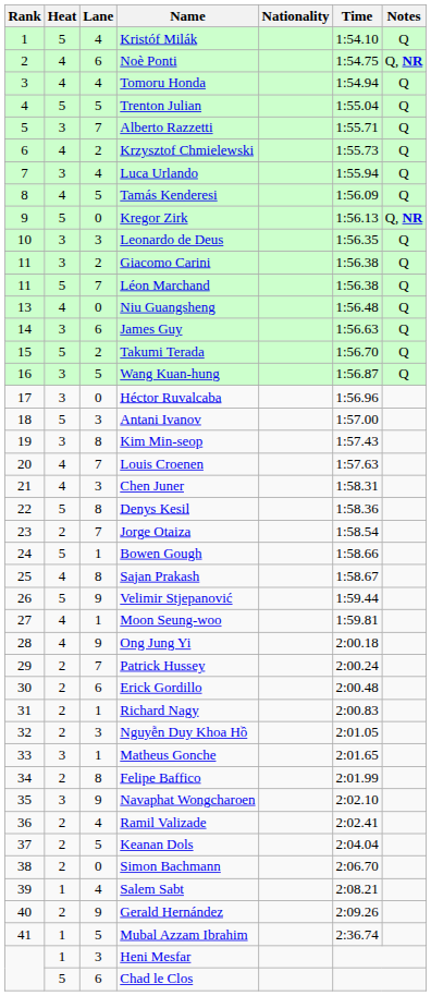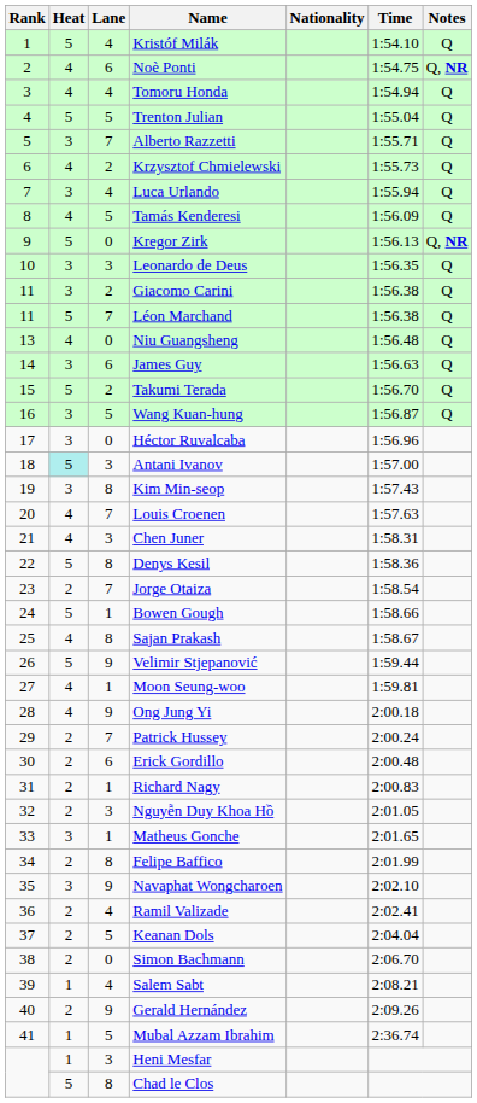 <table class="wikitable sortable" style="text-align:center">
 <tr>
 <th>Rank</th>
 <th>Heat</th>
 <th>Lane</th>
 <th>Name</th>
 <th>Nationality</th>
 <th>Time</th>
 <th>Notes</th>
 </tr>
 <tr bgcolor=ccffcc>
 <td>1</td>
 <td>5</td>
 <td>4</td>
 <td align=left><a href='#'>Kristóf Milák</a></td>
 <td align=left></td>
 <td>1:54.10</td>
 <td>Q</td>
 </tr>
 <tr bgcolor=ccffcc>
 <td>2</td>
 <td>4</td>
 <td>6</td>
 <td align=left><a href='#'>Noè Ponti</a></td>
 <td align=left></td>
 <td>1:54.75</td>
 <td>Q, <strong><a href='#'>NR</a></strong></td>
 </tr>
 <tr bgcolor=ccffcc>
 <td>3</td>
 <td>4</td>
 <td>4</td>
 <td align=left><a href='#'>Tomoru Honda</a></td>
 <td align=left></td>
 <td>1:54.94</td>
 <td>Q</td>
 </tr>
 <tr bgcolor=ccffcc>
 <td>4</td>
 <td>5</td>
 <td>5</td>
 <td align=left><a href='#'>Trenton Julian</a></td>
 <td align=left></td>
 <td>1:55.04</td>
 <td>Q</td>
 </tr>
 <tr bgcolor=ccffcc>
 <td>5</td>
 <td>3</td>
 <td>7</td>
 <td align=left><a href='#'>Alberto Razzetti</a></td>
 <td align=left></td>
 <td>1:55.71</td>
 <td>Q</td>
 </tr>
 <tr bgcolor=ccffcc>
 <td>6</td>
 <td>4</td>
 <td>2</td>
 <td align=left><a href='#'>Krzysztof Chmielewski</a></td>
 <td align=left></td>
 <td>1:55.73</td>
 <td>Q</td>
 </tr>
 <tr bgcolor=ccffcc>
 <td>7</td>
 <td>3</td>
 <td>4</td>
 <td align=left><a href='#'>Luca Urlando</a></td>
 <td align=left></td>
 <td>1:55.94</td>
 <td>Q</td>
 </tr>
 <tr bgcolor=ccffcc>
 <td>8</td>
 <td>4</td>
 <td>5</td>
 <td align=left><a href='#'>Tamás Kenderesi</a></td>
 <td align=left></td>
 <td>1:56.09</td>
 <td>Q</td>
 </tr>
 <tr bgcolor=ccffcc>
 <td>9</td>
 <td>5</td>
 <td>0</td>
 <td align=left><a href='#'>Kregor Zirk</a></td>
 <td align=left></td>
 <td>1:56.13</td>
 <td>Q, <strong><a href='#'>NR</a></strong></td>
 </tr>
 <tr bgcolor=ccffcc>
 <td>10</td>
 <td>3</td>
 <td>3</td>
 <td align=left><a href='#'>Leonardo de Deus</a></td>
 <td align=left></td>
 <td>1:56.35</td>
 <td>Q</td>
 </tr>
 <tr bgcolor=ccffcc>
 <td>11</td>
 <td>3</td>
 <td>2</td>
 <td align=left><a href='#'>Giacomo Carini</a></td>
 <td align=left></td>
 <td>1:56.38</td>
 <td>Q</td>
 </tr>
 <tr bgcolor=ccffcc>
 <td>11</td>
 <td>5</td>
 <td>7</td>
 <td align=left><a href='#'>Léon Marchand</a></td>
 <td align=left></td>
 <td>1:56.38</td>
 <td>Q</td>
 </tr>
 <tr bgcolor=ccffcc>
 <td>13</td>
 <td>4</td>
 <td>0</td>
 <td align=left><a href='#'>Niu Guangsheng</a></td>
 <td align=left></td>
 <td>1:56.48</td>
 <td>Q</td>
 </tr>
 <tr bgcolor=ccffcc>
 <td>14</td>
 <td>3</td>
 <td>6</td>
 <td align=left><a href='#'>James Guy</a></td>
 <td align=left></td>
 <td>1:56.63</td>
 <td>Q</td>
 </tr>
 <tr bgcolor=ccffcc>
 <td>15</td>
 <td>5</td>
 <td>2</td>
 <td align=left><a href='#'>Takumi Terada</a></td>
 <td align=left></td>
 <td>1:56.70</td>
 <td>Q</td>
 </tr>
 <tr bgcolor=ccffcc>
 <td>16</td>
 <td>3</td>
 <td>5</td>
 <td align=left><a href='#'>Wang Kuan-hung</a></td>
 <td align=left></td>
 <td>1:56.87</td>
 <td>Q</td>
 </tr>
 <tr>
 <td>17</td>
 <td>3</td>
 <td>0</td>
 <td align=left><a href='#'>Héctor Ruvalcaba</a></td>
 <td align=left></td>
 <td>1:56.96</td>
 <td></td>
 </tr>
 <tr>
 <td>18</td>
-<td>5</td>
+<td style="background: paleturquoise;">5</td>
 <td>3</td>
 <td align=left><a href='#'>Antani Ivanov</a></td>
 <td align=left></td>
 <td>1:57.00</td>
 <td></td>
 </tr>
 <tr>
 <td>19</td>
 <td>3</td>
 <td>8</td>
 <td align=left><a href='#'>Kim Min-seop</a></td>
 <td align=left></td>
 <td>1:57.43</td>
 <td></td>
 </tr>
 <tr>
 <td>20</td>
 <td>4</td>
 <td>7</td>
 <td align=left><a href='#'>Louis Croenen</a></td>
 <td align=left></td>
 <td>1:57.63</td>
 <td></td>
 </tr>
 <tr>
 <td>21</td>
 <td>4</td>
 <td>3</td>
 <td align=left><a href='#'>Chen Juner</a></td>
 <td align=left></td>
 <td>1:58.31</td>
 <td></td>
 </tr>
 <tr>
 <td>22</td>
 <td>5</td>
 <td>8</td>
 <td align=left><a href='#'>Denys Kesil</a></td>
 <td align=left></td>
 <td>1:58.36</td>
 <td></td>
 </tr>
 <tr>
 <td>23</td>
 <td>2</td>
 <td>7</td>
 <td align=left><a href='#'>Jorge Otaiza</a></td>
 <td align=left></td>
 <td>1:58.54</td>
 <td></td>
 </tr>
 <tr>
 <td>24</td>
 <td>5</td>
 <td>1</td>
 <td align=left><a href='#'>Bowen Gough</a></td>
 <td align=left></td>
 <td>1:58.66</td>
 <td></td>
 </tr>
 <tr>
 <td>25</td>
 <td>4</td>
 <td>8</td>
 <td align=left><a href='#'>Sajan Prakash</a></td>
 <td align=left></td>
 <td>1:58.67</td>
 <td></td>
 </tr>
 <tr>
 <td>26</td>
 <td>5</td>
 <td>9</td>
 <td align=left><a href='#'>Velimir Stjepanović</a></td>
 <td align=left></td>
 <td>1:59.44</td>
 <td></td>
 </tr>
 <tr>
 <td>27</td>
 <td>4</td>
 <td>1</td>
 <td align=left><a href='#'>Moon Seung-woo</a></td>
 <td align=left></td>
 <td>1:59.81</td>
 <td></td>
 </tr>
 <tr>
 <td>28</td>
 <td>4</td>
 <td>9</td>
 <td align=left><a href='#'>Ong Jung Yi</a></td>
 <td align=left></td>
 <td>2:00.18</td>
 <td></td>
 </tr>
 <tr>
 <td>29</td>
 <td>2</td>
 <td>7</td>
 <td align=left><a href='#'>Patrick Hussey</a></td>
 <td align=left></td>
 <td>2:00.24</td>
 <td></td>
 </tr>
 <tr>
 <td>30</td>
 <td>2</td>
 <td>6</td>
 <td align=left><a href='#'>Erick Gordillo</a></td>
 <td align=left></td>
 <td>2:00.48</td>
 <td></td>
 </tr>
 <tr>
 <td>31</td>
 <td>2</td>
 <td>1</td>
 <td align=left><a href='#'>Richard Nagy</a></td>
 <td align=left></td>
 <td>2:00.83</td>
 <td></td>
 </tr>
 <tr>
 <td>32</td>
 <td>2</td>
 <td>3</td>
 <td align=left><a href='#'>Nguyễn Duy Khoa Hồ</a></td>
 <td align=left></td>
 <td>2:01.05</td>
 <td></td>
 </tr>
 <tr>
 <td>33</td>
 <td>3</td>
 <td>1</td>
 <td align=left><a href='#'>Matheus Gonche</a></td>
 <td align=left></td>
 <td>2:01.65</td>
 <td></td>
 </tr>
 <tr>
 <td>34</td>
 <td>2</td>
 <td>8</td>
 <td align=left><a href='#'>Felipe Baffico</a></td>
 <td align=left></td>
 <td>2:01.99</td>
 <td></td>
 </tr>
 <tr>
 <td>35</td>
 <td>3</td>
 <td>9</td>
 <td align=left><a href='#'>Navaphat Wongcharoen</a></td>
 <td align=left></td>
 <td>2:02.10</td>
 <td></td>
 </tr>
 <tr>
 <td>36</td>
 <td>2</td>
 <td>4</td>
 <td align=left><a href='#'>Ramil Valizade</a></td>
 <td align=left></td>
 <td>2:02.41</td>
 <td></td>
 </tr>
 <tr>
 <td>37</td>
 <td>2</td>
 <td>5</td>
 <td align=left><a href='#'>Keanan Dols</a></td>
 <td align=left></td>
 <td>2:04.04</td>
 <td></td>
 </tr>
 <tr>
 <td>38</td>
 <td>2</td>
 <td>0</td>
 <td align=left><a href='#'>Simon Bachmann</a></td>
 <td align=left></td>
 <td>2:06.70</td>
 <td></td>
 </tr>
 <tr>
 <td>39</td>
 <td>1</td>
 <td>4</td>
 <td align=left><a href='#'>Salem Sabt</a></td>
 <td align=left></td>
 <td>2:08.21</td>
 <td></td>
 </tr>
 <tr>
 <td>40</td>
 <td>2</td>
 <td>9</td>
 <td align=left><a href='#'>Gerald Hernández</a></td>
 <td align=left></td>
 <td>2:09.26</td>
 <td></td>
 </tr>
 <tr>
 <td>41</td>
 <td>1</td>
 <td>5</td>
 <td align=left><a href='#'>Mubal Azzam Ibrahim</a></td>
 <td align=left></td>
 <td>2:36.74</td>
 <td></td>
 </tr>
 <tr>
 <td rowspan=2></td>
 <td>1</td>
 <td>3</td>
 <td align=left><a href='#'>Heni Mesfar</a></td>
 <td align=left></td>
 <td colspan=2></td>
 </tr>
 <tr>
 <td>5</td>
-<td>6</td>
+<td>8</td>
 <td align=left><a href='#'>Chad le Clos</a></td>
 <td align=left></td>
 <td colspan=2></td>
 </tr>
 </table>
